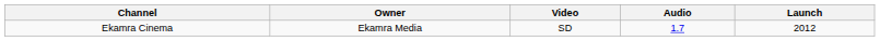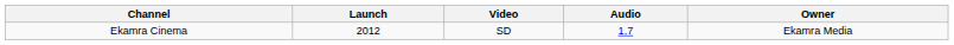 <table class="wikitable sortable" style="border-collapse:collapse; font-size: 90%; text-align:center" width="100%">
 <tr>
 <th>Channel</th>
-<th>Owner</th>
+<th>Launch</th>
 <th>Video</th>
 <th>Audio</th>
-<th>Launch</th>
+<th>Owner</th>
 </tr>
 <tr>
 <td>Ekamra Cinema</td>
-<td>Ekamra Media</td>
+<td>2012</td>
 <td>SD</td>
 <td><a href='#'>1.7</a></td>
-<td>2012</td>
+<td>Ekamra Media</td>
 </tr>
 </table>
